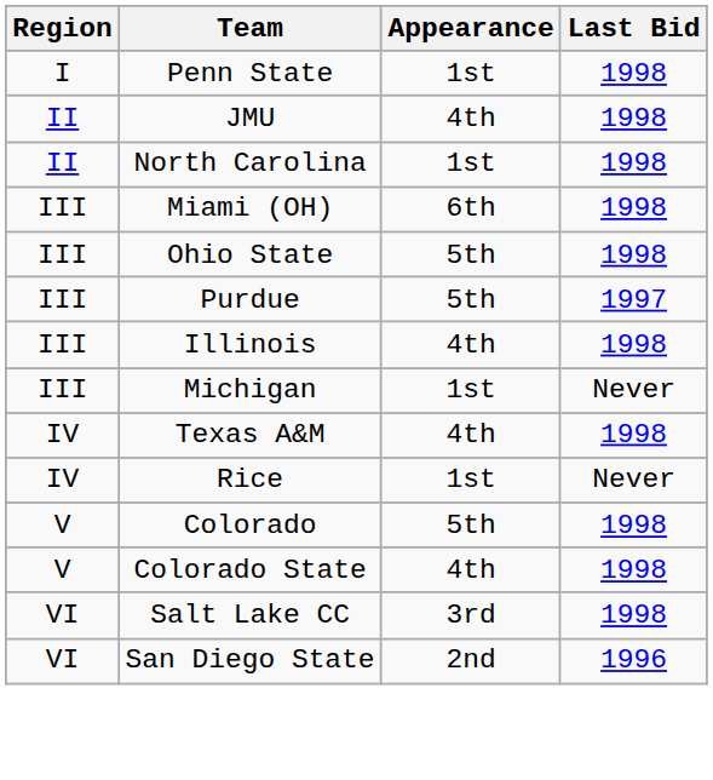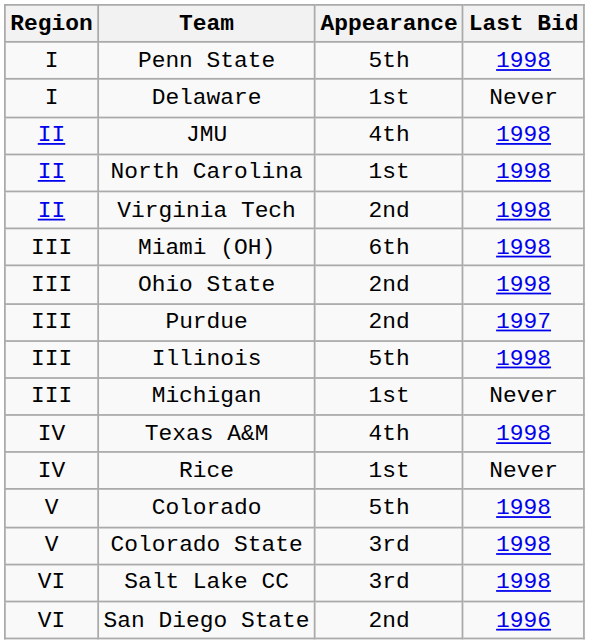 <table class="wikitable sortable" style="text-align:center">
 <tr>
 <th>Region</th>
 <th>Team</th>
 <th>Appearance</th>
 <th>Last Bid</th>
 </tr>
 <tr>
 <td>I</td>
 <td>Penn State</td>
+<td>5th</td>
+<td><a href='#'>1998</a></td>
+</tr>
+<tr>
+<td>I</td>
+<td>Delaware</td>
 <td>1st</td>
-<td><a href='#'>1998</a></td>
+<td>Never</td>
 </tr>
 <tr>
 <td><a href='#'>II</a></td>
 <td>JMU</td>
 <td>4th</td>
 <td><a href='#'>1998</a></td>
 </tr>
 <tr>
 <td><a href='#'>II</a></td>
 <td>North Carolina</td>
 <td>1st</td>
 <td><a href='#'>1998</a></td>
 </tr>
 <tr>
+<td><a href='#'>II</a></td>
+<td>Virginia Tech</td>
+<td>2nd</td>
+<td><a href='#'>1998</a></td>
+</tr>
+<tr>
 <td>III</td>
 <td>Miami (OH)</td>
 <td>6th</td>
 <td><a href='#'>1998</a></td>
 </tr>
 <tr>
 <td>III</td>
 <td>Ohio State</td>
-<td>5th</td>
+<td>2nd</td>
 <td><a href='#'>1998</a></td>
 </tr>
 <tr>
 <td>III</td>
 <td>Purdue</td>
-<td>5th</td>
+<td>2nd</td>
 <td><a href='#'>1997</a></td>
 </tr>
 <tr>
 <td>III</td>
 <td>Illinois</td>
-<td>4th</td>
+<td>5th</td>
 <td><a href='#'>1998</a></td>
 </tr>
 <tr>
 <td>III</td>
 <td>Michigan</td>
 <td>1st</td>
 <td>Never</td>
 </tr>
 <tr>
 <td>IV</td>
 <td>Texas A&M</td>
 <td>4th</td>
 <td><a href='#'>1998</a></td>
 </tr>
 <tr>
 <td>IV</td>
 <td>Rice</td>
 <td>1st</td>
 <td>Never</td>
 </tr>
 <tr>
 <td>V</td>
 <td>Colorado</td>
 <td>5th</td>
 <td><a href='#'>1998</a></td>
 </tr>
 <tr>
 <td>V</td>
 <td>Colorado State</td>
-<td>4th</td>
+<td>3rd</td>
 <td><a href='#'>1998</a></td>
 </tr>
 <tr>
 <td>VI</td>
 <td>Salt Lake CC</td>
 <td>3rd</td>
 <td><a href='#'>1998</a></td>
 </tr>
 <tr>
 <td>VI</td>
 <td>San Diego State</td>
 <td>2nd</td>
 <td><a href='#'>1996</a></td>
 </tr>
 </table>
